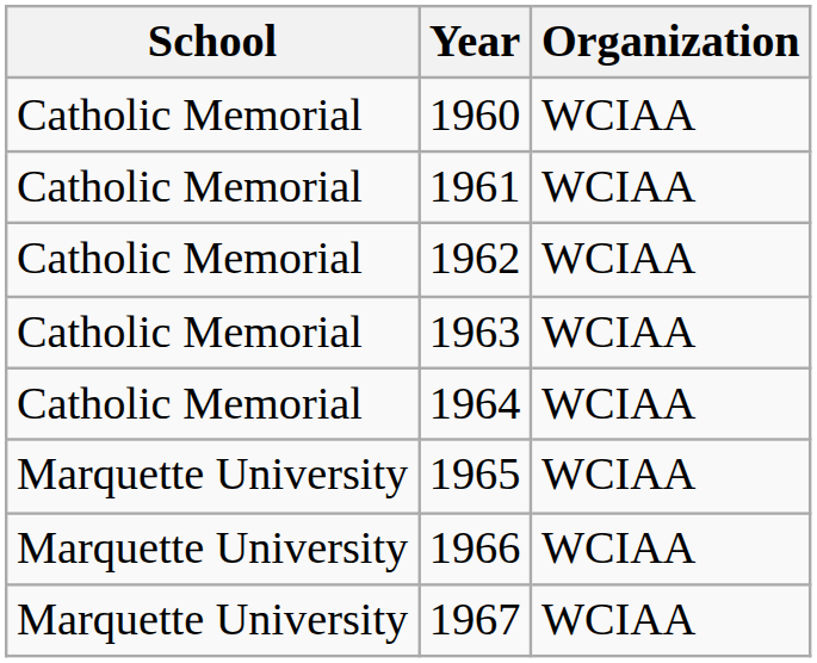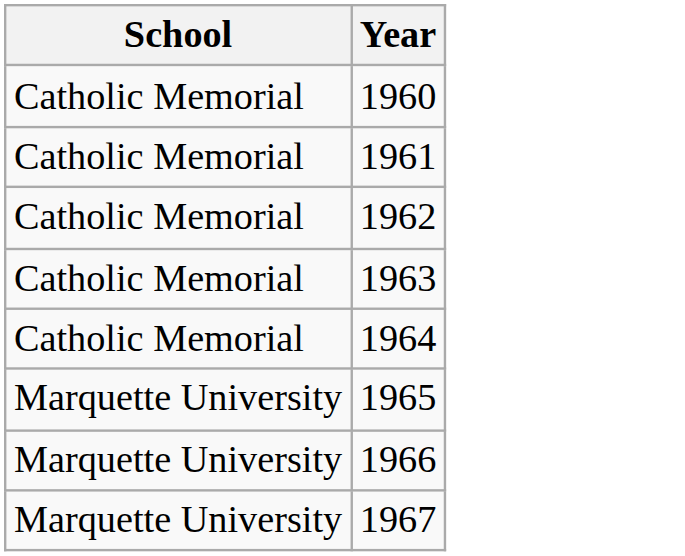 <table class="wikitable">
 <tr>
 <th>School</th>
 <th>Year</th>
-<th>Organization</th>
 </tr>
 <tr>
 <td>Catholic Memorial</td>
 <td>1960</td>
-<td>WCIAA</td>
 </tr>
 <tr>
 <td>Catholic Memorial</td>
 <td>1961</td>
-<td>WCIAA</td>
 </tr>
 <tr>
 <td>Catholic Memorial</td>
 <td>1962</td>
-<td>WCIAA</td>
 </tr>
 <tr>
 <td>Catholic Memorial</td>
 <td>1963</td>
-<td>WCIAA</td>
 </tr>
 <tr>
 <td>Catholic Memorial</td>
 <td>1964</td>
-<td>WCIAA</td>
 </tr>
 <tr>
 <td>Marquette University</td>
 <td>1965</td>
-<td>WCIAA</td>
 </tr>
 <tr>
 <td>Marquette University</td>
 <td>1966</td>
-<td>WCIAA</td>
 </tr>
 <tr>
 <td>Marquette University</td>
 <td>1967</td>
-<td>WCIAA</td>
 </tr>
 </table>
